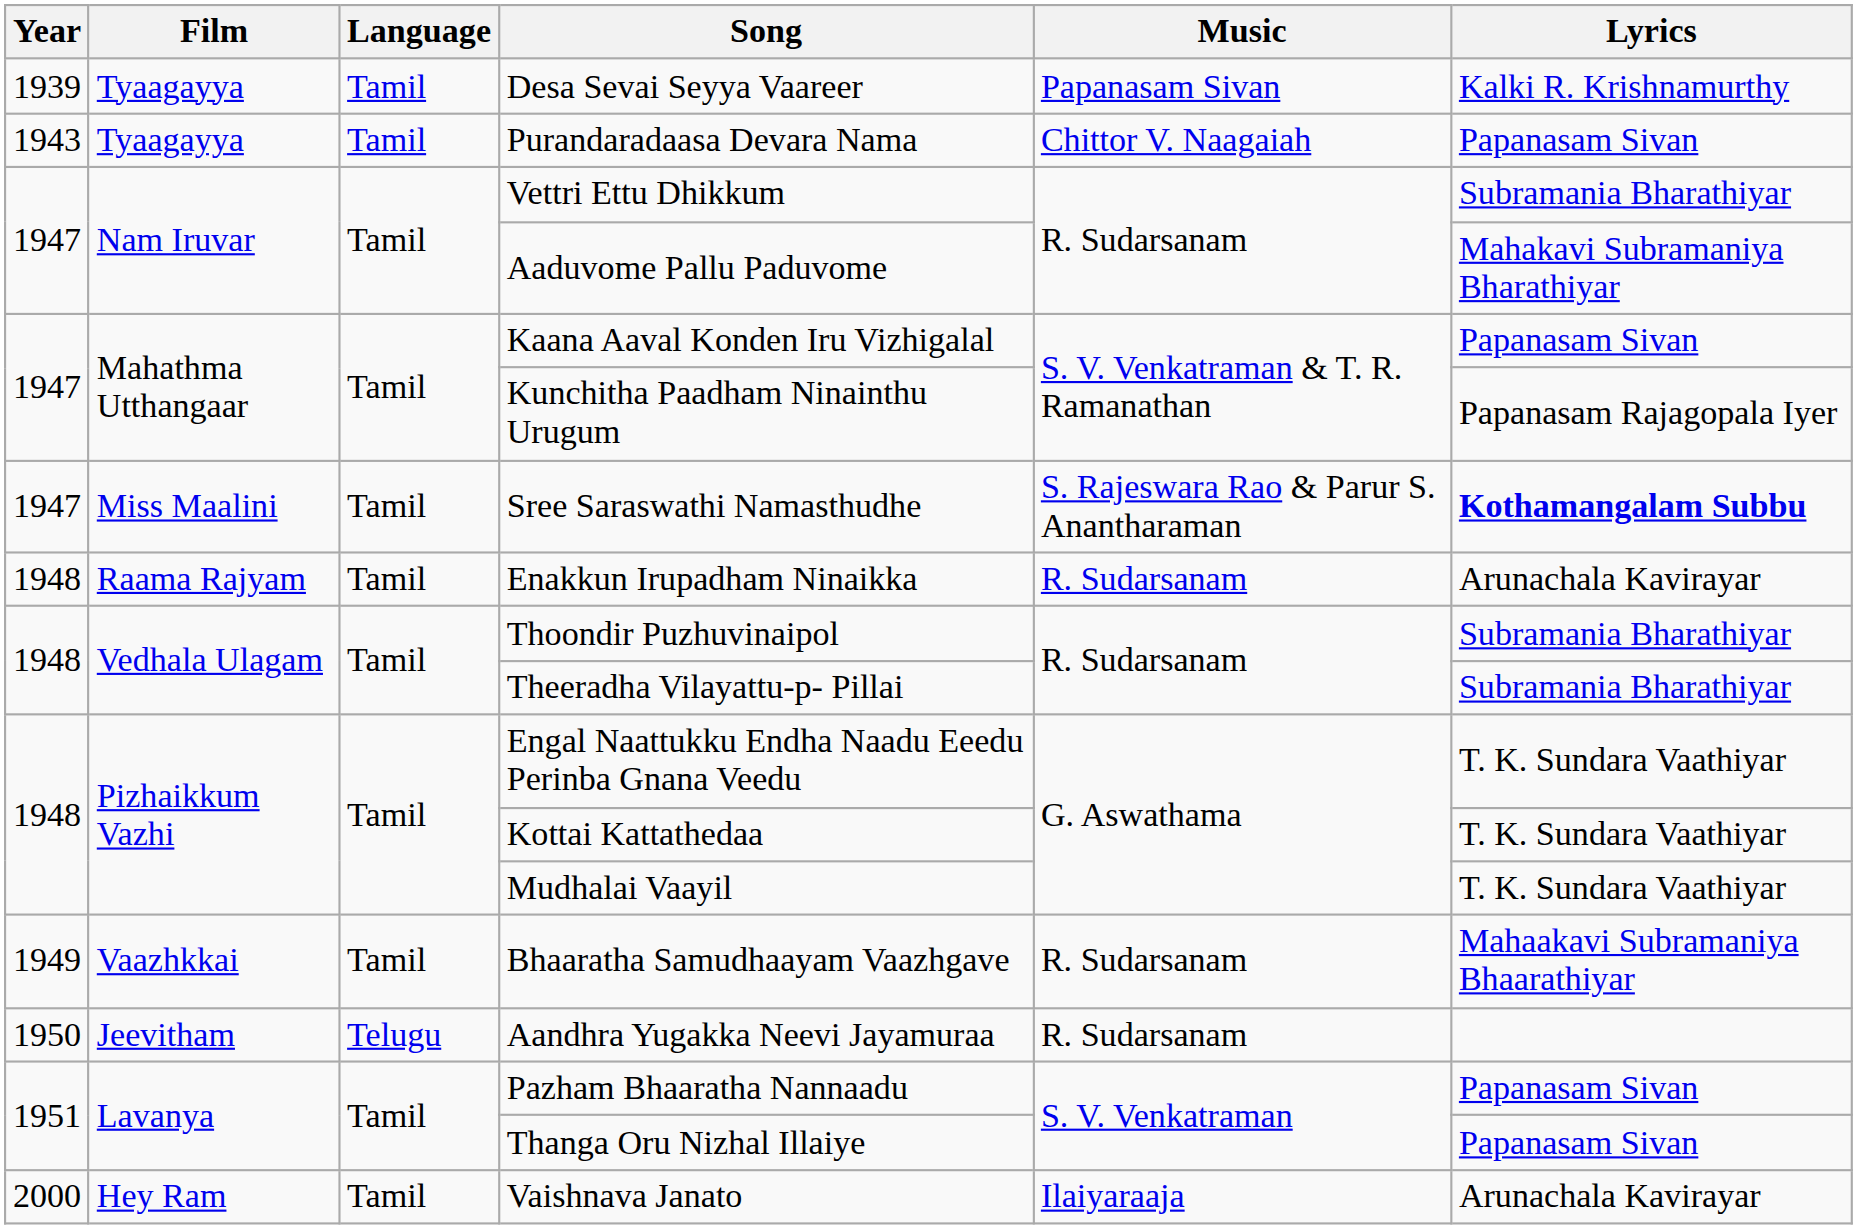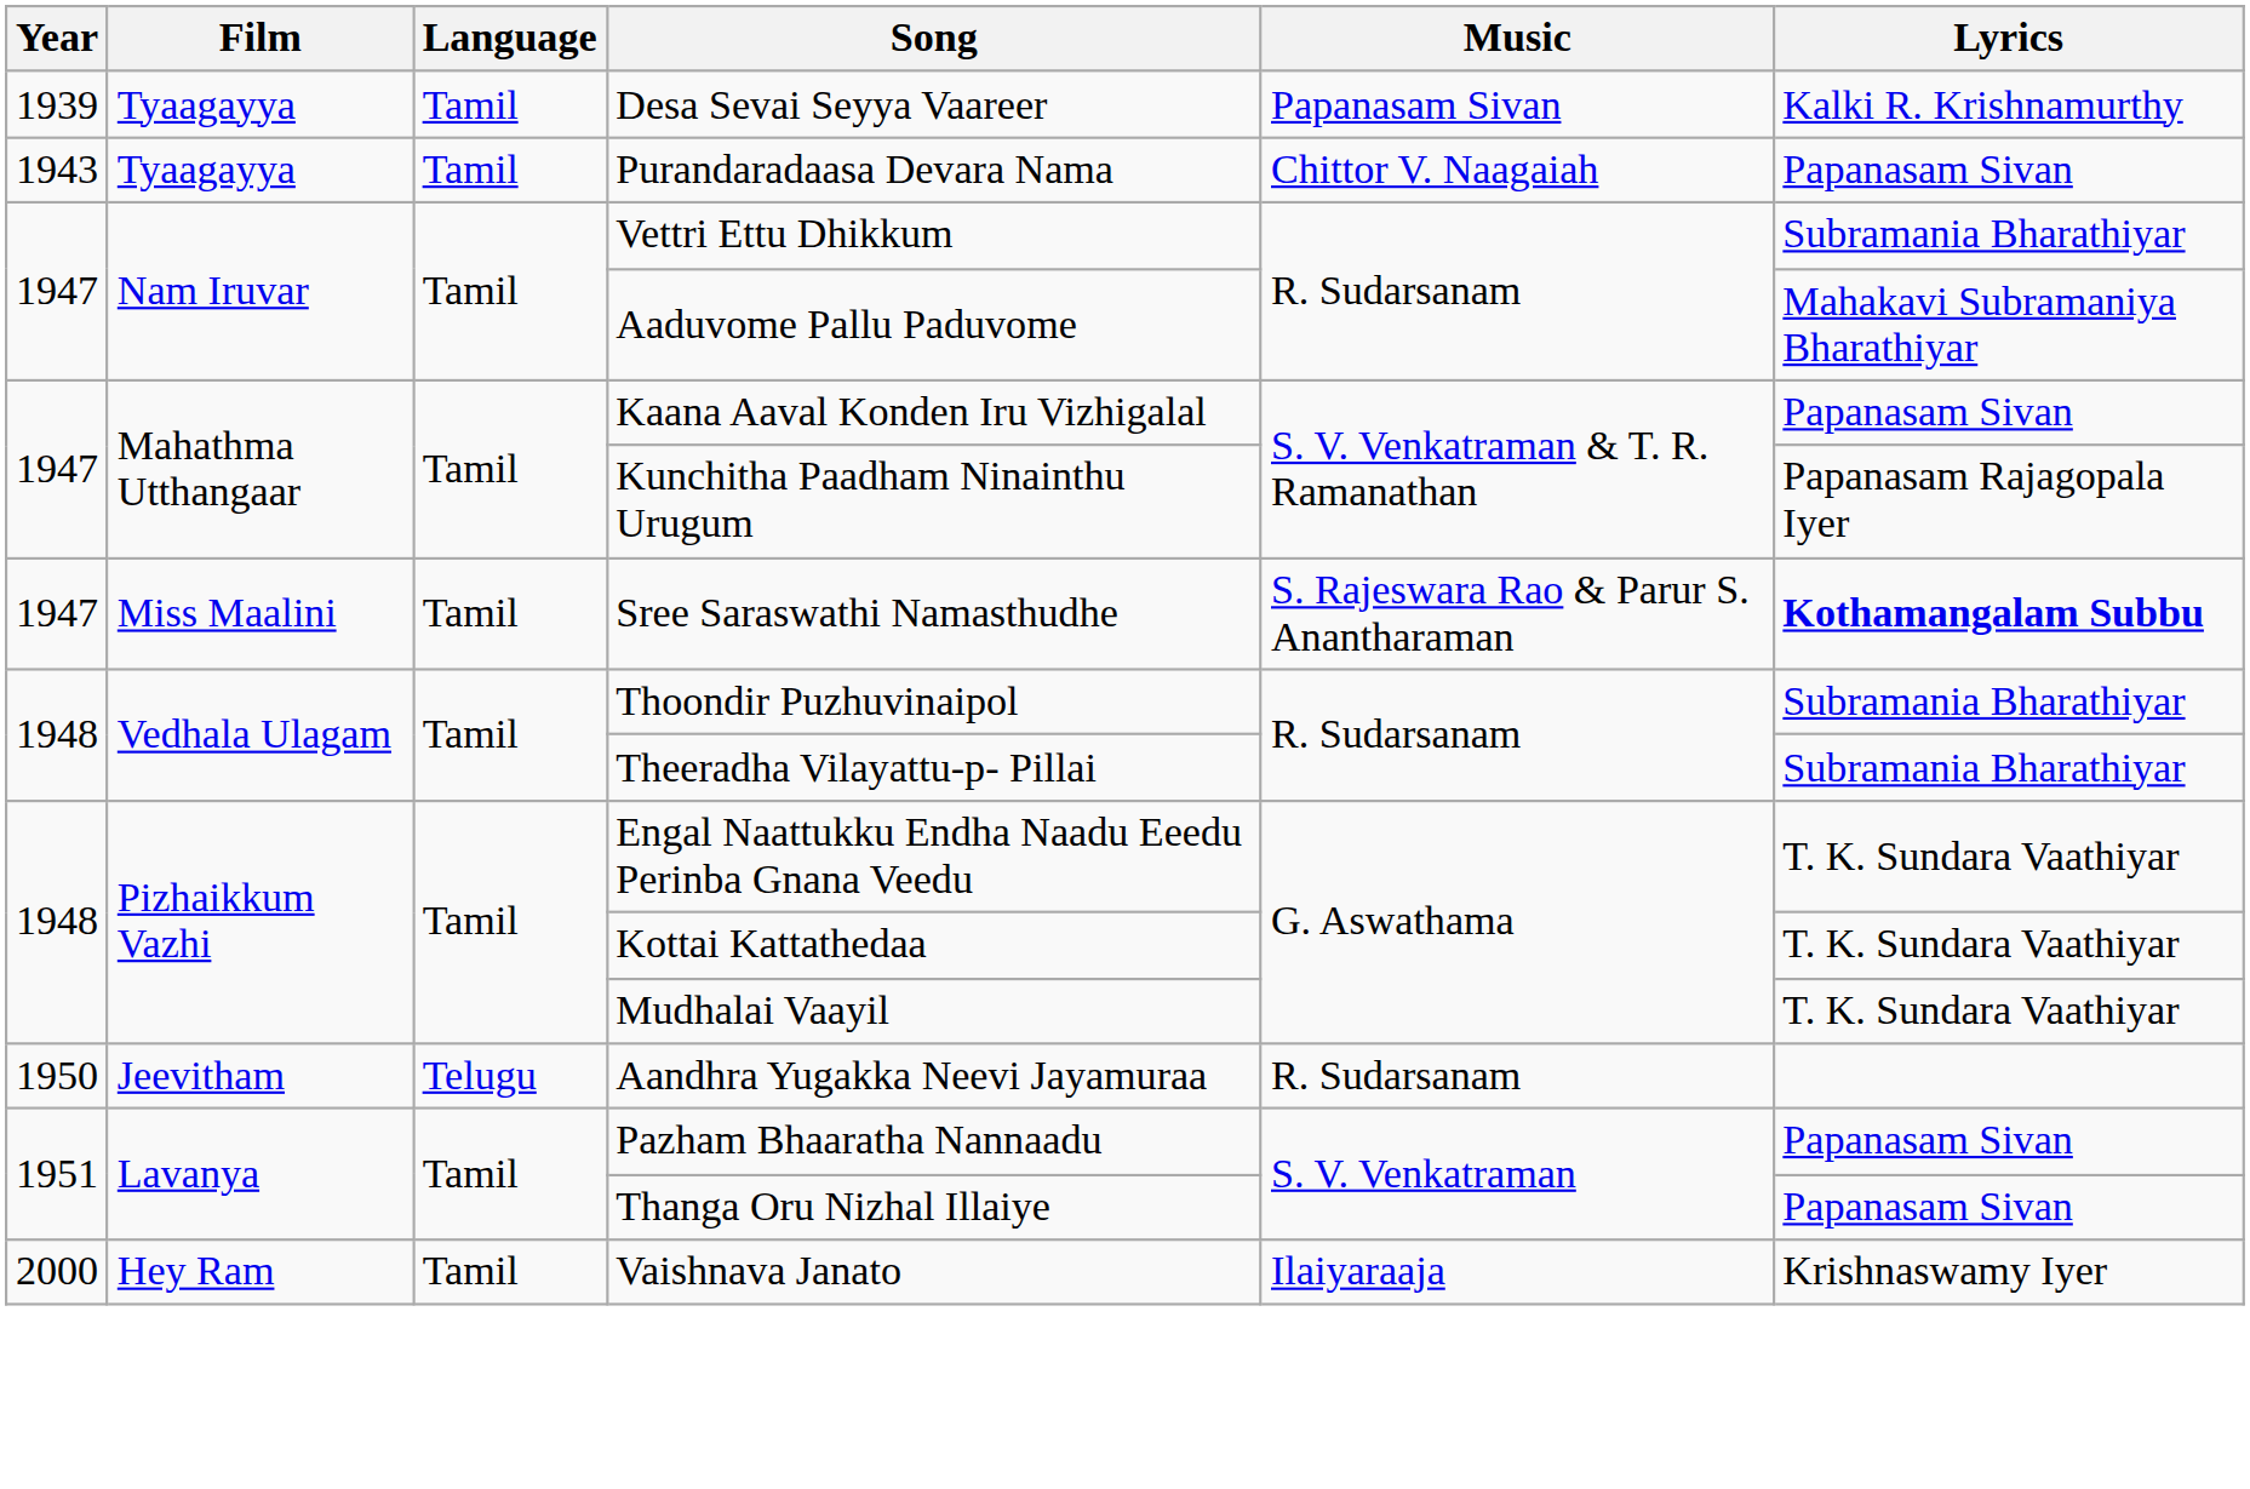 <table class="wikitable">
 <tr>
 <th>Year</th>
 <th>Film</th>
 <th>Language</th>
 <th>Song</th>
 <th>Music</th>
 <th>Lyrics</th>
 </tr>
 <tr>
 <td>1939</td>
 <td><a href='#'>Tyaagayya</a></td>
 <td><a href='#'>Tamil</a></td>
 <td>Desa Sevai Seyya Vaareer</td>
 <td><a href='#'>Papanasam Sivan</a></td>
 <td><a href='#'>Kalki R. Krishnamurthy</a></td>
 </tr>
 <tr>
 <td>1943</td>
 <td><a href='#'>Tyaagayya</a></td>
 <td><a href='#'>Tamil</a></td>
 <td>Purandaradaasa Devara Nama</td>
 <td><a href='#'>Chittor V. Naagaiah</a></td>
 <td><a href='#'>Papanasam Sivan</a></td>
 </tr>
 <tr>
 <td rowspan=2>1947</td>
 <td rowspan=2><a href='#'>Nam Iruvar</a></td>
 <td rowspan=2>Tamil</td>
 <td>Vettri Ettu Dhikkum</td>
 <td rowspan=2>R. Sudarsanam</td>
 <td><a href='#'>Subramania Bharathiyar</a></td>
 </tr>
 <tr>
 <td>Aaduvome Pallu Paduvome</td>
 <td><a href='#'>Mahakavi Subramaniya Bharathiyar</a></td>
 </tr>
 <tr>
 <td rowspan=2>1947</td>
 <td rowspan=2>Mahathma Utthangaar</td>
 <td rowspan=2>Tamil</td>
 <td>Kaana Aaval Konden Iru Vizhigalal</td>
 <td rowspan=2><a href='#'>S. V. Venkatraman</a> & T. R. Ramanathan</td>
 <td><a href='#'>Papanasam Sivan</a></td>
 </tr>
 <tr>
 <td>Kunchitha Paadham Ninainthu Urugum</td>
 <td>Papanasam Rajagopala Iyer</td>
 </tr>
 <tr>
 <td>1947</td>
 <td><a href='#'>Miss Maalini</a></td>
 <td>Tamil</td>
 <td>Sree Saraswathi Namasthudhe</td>
 <td><a href='#'>S. Rajeswara Rao</a> & Parur S. Anantharaman</td>
 <td><strong><a href='#'>Kothamangalam Subbu</a></strong></td>
 </tr>
 <tr>
-<td>1948</td>
-<td><a href='#'>Raama Rajyam</a></td>
-<td>Tamil</td>
-<td>Enakkun Irupadham Ninaikka</td>
-<td><a href='#'>R. Sudarsanam</a></td>
-<td>Arunachala Kavirayar</td>
-</tr>
-<tr>
 <td rowspan=2>1948</td>
 <td rowspan=2><a href='#'>Vedhala Ulagam</a></td>
 <td rowspan=2>Tamil</td>
 <td>Thoondir Puzhuvinaipol</td>
 <td rowspan=2>R. Sudarsanam</td>
 <td><a href='#'>Subramania Bharathiyar</a></td>
 </tr>
 <tr>
 <td>Theeradha Vilayattu-p- Pillai</td>
 <td><a href='#'>Subramania Bharathiyar</a></td>
 </tr>
 <tr>
 <td rowspan=3>1948</td>
 <td rowspan=3><a href='#'>Pizhaikkum Vazhi</a></td>
 <td rowspan=3>Tamil</td>
 <td>Engal Naattukku Endha Naadu Eeedu Perinba Gnana Veedu</td>
 <td rowspan=3>G. Aswathama</td>
 <td>T. K. Sundara Vaathiyar</td>
 </tr>
 <tr>
 <td>Kottai Kattathedaa</td>
 <td>T. K. Sundara Vaathiyar</td>
 </tr>
 <tr>
 <td>Mudhalai Vaayil</td>
 <td>T. K. Sundara Vaathiyar</td>
 </tr>
 <tr>
-<td>1949</td>
-<td><a href='#'>Vaazhkkai</a></td>
-<td>Tamil</td>
-<td>Bhaaratha Samudhaayam Vaazhgave</td>
-<td>R. Sudarsanam</td>
-<td><a href='#'>Mahaakavi Subramaniya Bhaarathiyar</a></td>
-</tr>
-<tr>
 <td>1950</td>
 <td><a href='#'>Jeevitham</a></td>
 <td><a href='#'>Telugu</a></td>
 <td>Aandhra Yugakka Neevi Jayamuraa</td>
 <td>R. Sudarsanam</td>
 <td></td>
 </tr>
 <tr>
 <td rowspan=2>1951</td>
 <td rowspan=2><a href='#'>Lavanya</a></td>
 <td rowspan=2>Tamil</td>
 <td>Pazham Bhaaratha Nannaadu</td>
 <td rowspan=2><a href='#'>S. V. Venkatraman</a></td>
 <td><a href='#'>Papanasam Sivan</a></td>
 </tr>
 <tr>
 <td>Thanga Oru Nizhal Illaiye</td>
 <td><a href='#'>Papanasam Sivan</a></td>
 </tr>
 <tr>
 <td>2000</td>
 <td><a href='#'>Hey Ram</a></td>
 <td>Tamil</td>
 <td>Vaishnava Janato</td>
 <td><a href='#'>Ilaiyaraaja</a></td>
-<td>Arunachala Kavirayar</td>
+<td>Krishnaswamy Iyer</td>
 </tr>
 </table>
